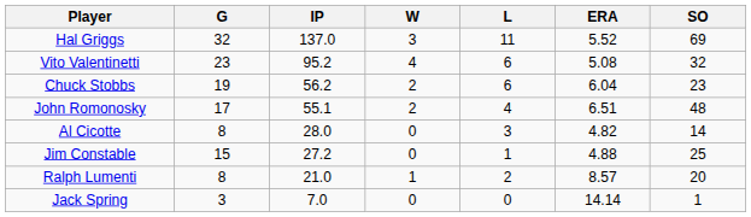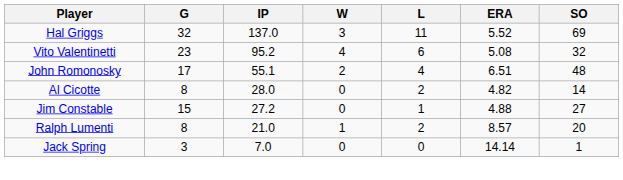 <table class="wikitable sortable">
 <tr>
 <th bgcolor="#DDDDFF" width="16%">Player</th>
 <th bgcolor="#DDDDFF" width="9%">G</th>
 <th bgcolor="#DDDDFF" width="9%">IP</th>
 <th bgcolor="#DDDDFF" width="9%">W</th>
 <th bgcolor="#DDDDFF" width="9%">L</th>
 <th bgcolor="#DDDDFF" width="9%">ERA</th>
 <th bgcolor="#DDDDFF" width="9%">SO</th>
 </tr>
 <tr align="center">
 <td><a href='#'>Hal Griggs</a></td>
 <td>32</td>
 <td>137.0</td>
 <td>3</td>
 <td>11</td>
 <td>5.52</td>
 <td>69</td>
 </tr>
 <tr align=center>
 <td><a href='#'>Vito Valentinetti</a></td>
 <td>23</td>
 <td>95.2</td>
 <td>4</td>
 <td>6</td>
 <td>5.08</td>
 <td>32</td>
 </tr>
 <tr align=center>
-<td><a href='#'>Chuck Stobbs</a></td>
-<td>19</td>
-<td>56.2</td>
-<td>2</td>
-<td>6</td>
-<td>6.04</td>
-<td>23</td>
-</tr>
-<tr align=center>
 <td><a href='#'>John Romonosky</a></td>
 <td>17</td>
 <td>55.1</td>
 <td>2</td>
 <td>4</td>
 <td>6.51</td>
 <td>48</td>
 </tr>
 <tr align=center>
 <td><a href='#'>Al Cicotte</a></td>
 <td>8</td>
 <td>28.0</td>
 <td>0</td>
-<td>3</td>
+<td>2</td>
 <td>4.82</td>
 <td>14</td>
 </tr>
 <tr align=center>
 <td><a href='#'>Jim Constable</a></td>
 <td>15</td>
 <td>27.2</td>
 <td>0</td>
 <td>1</td>
 <td>4.88</td>
-<td>25</td>
+<td>27</td>
 </tr>
 <tr align=center>
 <td><a href='#'>Ralph Lumenti</a></td>
 <td>8</td>
 <td>21.0</td>
 <td>1</td>
 <td>2</td>
 <td>8.57</td>
 <td>20</td>
 </tr>
 <tr align=center>
 <td><a href='#'>Jack Spring</a></td>
 <td>3</td>
 <td>7.0</td>
 <td>0</td>
 <td>0</td>
 <td>14.14</td>
 <td>1</td>
 </tr>
 </table>
